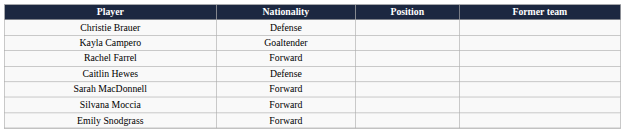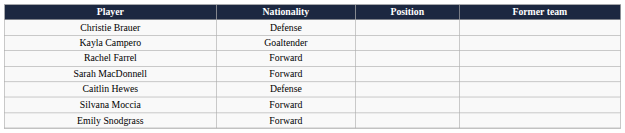 <table class="wikitable" width="80%">
 <tr align="center"  style=" background:#1c2841; color:white;">
 <td><strong>Player</strong></td>
 <td><strong>Nationality</strong></td>
 <td><strong>Position</strong></td>
 <td><strong>Former team</strong></td>
 </tr>
 <tr align="center" bgcolor="">
 <td>Christie Brauer</td>
 <td>Defense</td>
 <td></td>
 <td></td>
 </tr>
 <tr align="center" bgcolor="">
 <td>Kayla Campero</td>
 <td>Goaltender</td>
 <td></td>
 <td></td>
 </tr>
 <tr align="center" bgcolor="">
 <td>Rachel Farrel</td>
 <td>Forward</td>
 <td></td>
 <td></td>
 </tr>
 <tr align="center" bgcolor="">
-<td>Caitlin Hewes</td>
-<td>Defense</td>
+<td>Sarah MacDonnell</td>
+<td>Forward</td>
 <td></td>
 <td></td>
 </tr>
 <tr align="center" bgcolor="">
-<td>Sarah MacDonnell</td>
-<td>Forward</td>
+<td>Caitlin Hewes</td>
+<td>Defense</td>
 <td></td>
 <td></td>
 </tr>
 <tr align="center" bgcolor="">
 <td>Silvana Moccia</td>
 <td>Forward</td>
 <td></td>
 <td></td>
 </tr>
 <tr align="center" bgcolor="">
 <td>Emily Snodgrass</td>
 <td>Forward</td>
 <td></td>
 <td></td>
 </tr>
 <tr align="center" bgcolor="">
 </tr>
 </table>
